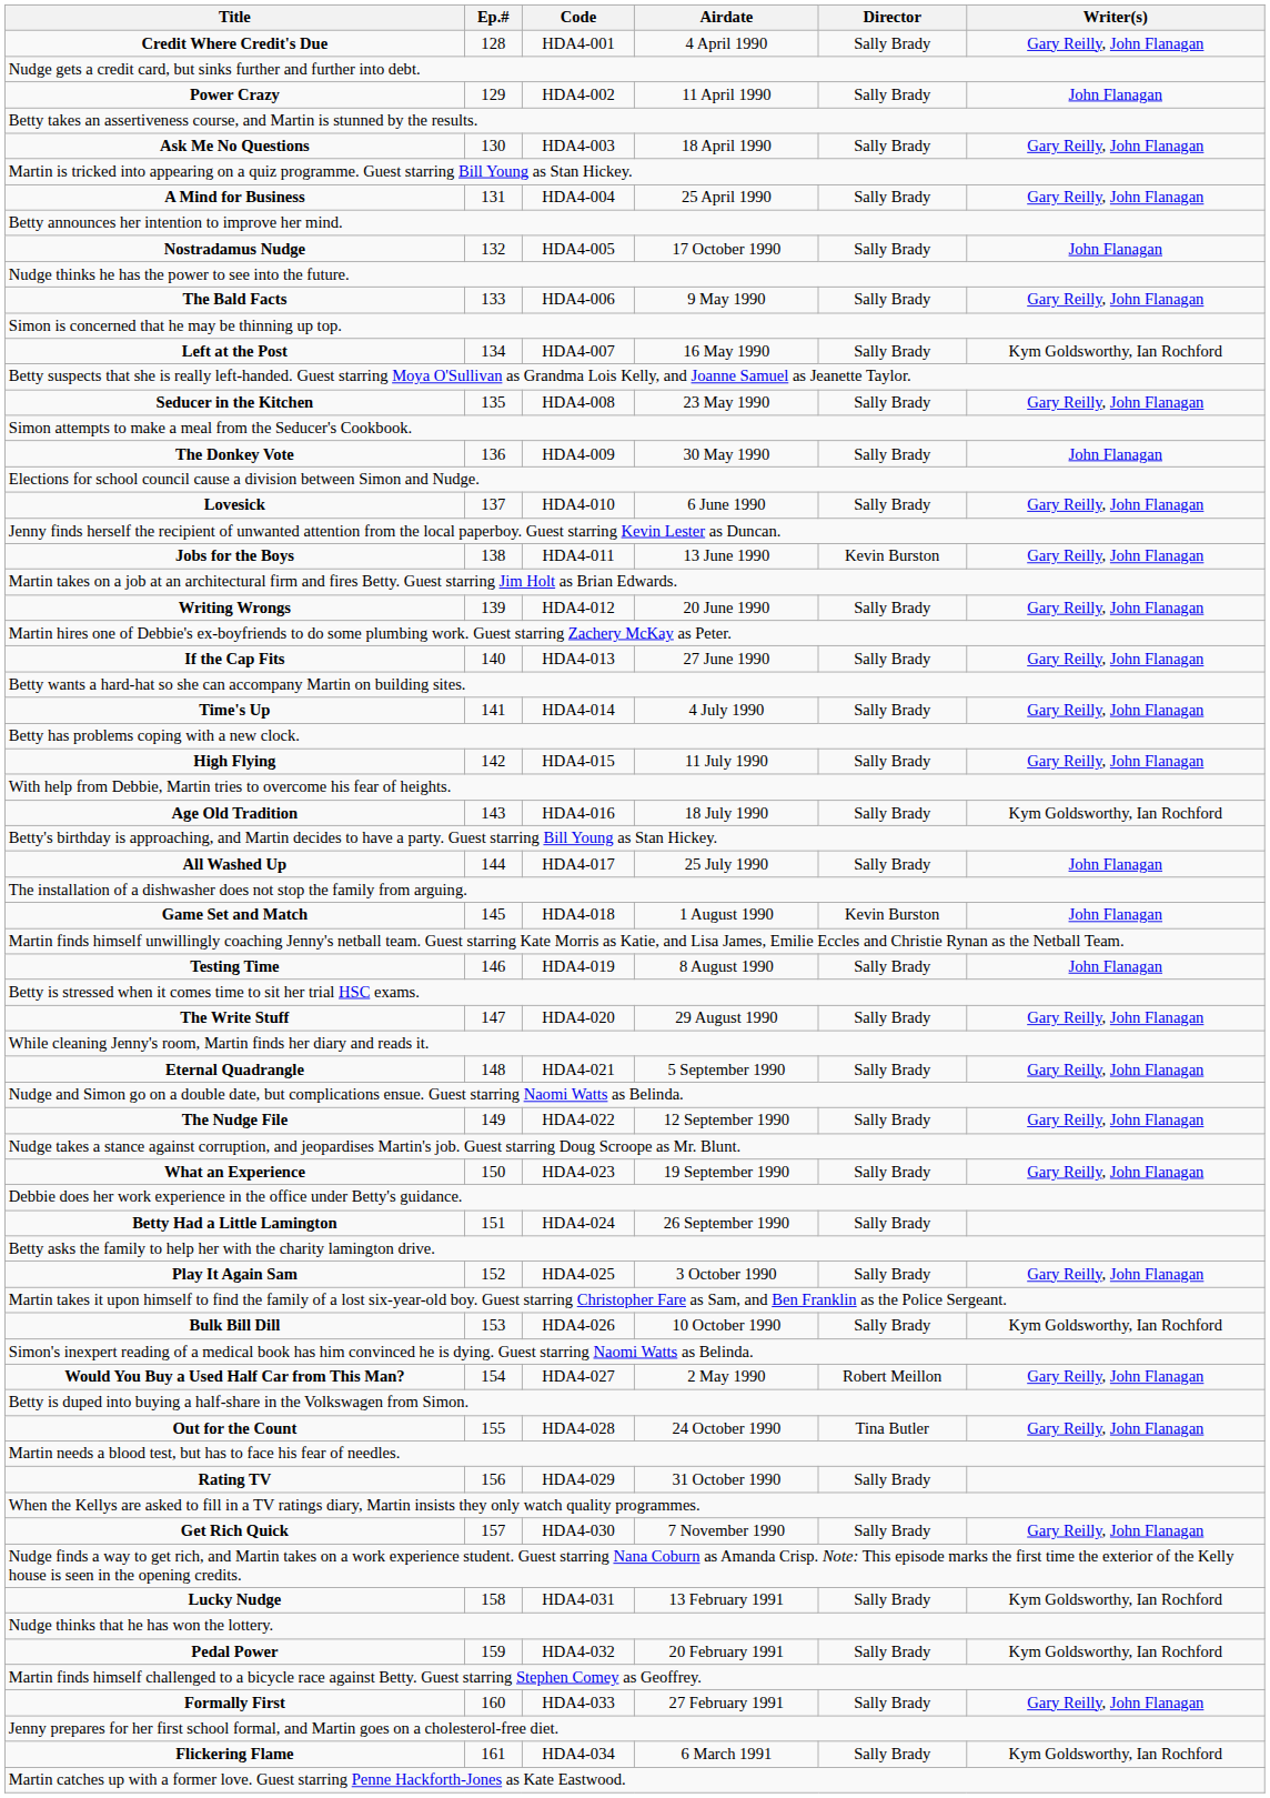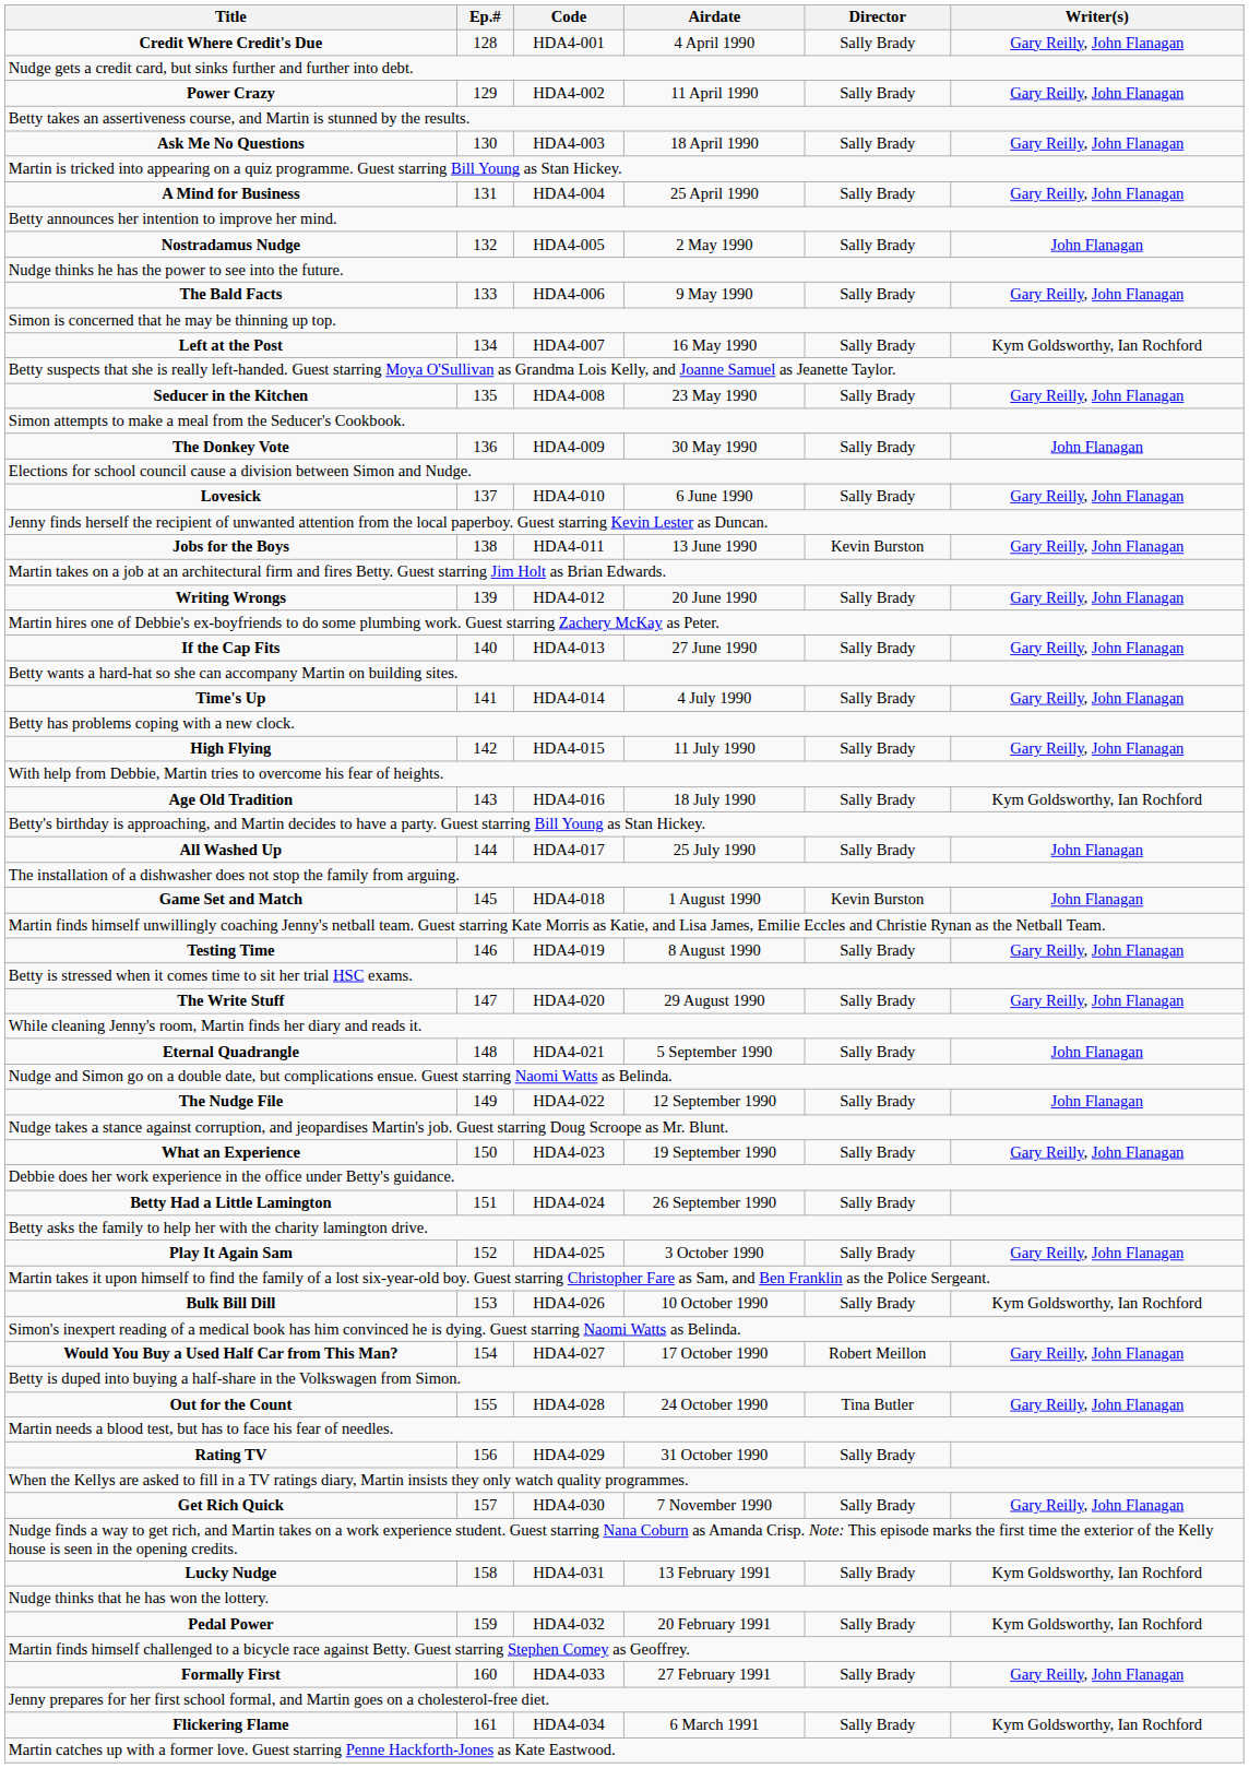 <table class="wikitable">
 <tr>
 <th>Title</th>
 <th>Ep.#</th>
 <th>Code</th>
 <th>Airdate</th>
 <th>Director</th>
 <th>Writer(s)</th>
 </tr>
 <tr align="center" |>
 <td><strong>Credit Where Credit's Due</strong></td>
 <td>128</td>
 <td>HDA4-001</td>
 <td>4 April 1990</td>
 <td>Sally Brady</td>
 <td><a href='#'>Gary Reilly</a>, <a href='#'>John Flanagan</a></td>
 </tr>
 <tr>
 <td colspan="6">Nudge gets a credit card, but sinks further and further into debt.</td>
 </tr>
 <tr align="center">
 <td><strong>Power Crazy</strong></td>
 <td>129</td>
 <td>HDA4-002</td>
 <td>11 April 1990</td>
 <td>Sally Brady</td>
-<td><a href='#'>John Flanagan</a></td>
+<td><a href='#'>Gary Reilly</a>, <a href='#'>John Flanagan</a></td>
 </tr>
 <tr>
 <td colspan="6">Betty takes an assertiveness course, and Martin is stunned by the results.</td>
 </tr>
 <tr align="center" |>
 <td><strong>Ask Me No Questions</strong></td>
 <td>130</td>
 <td>HDA4-003</td>
 <td>18 April 1990</td>
 <td>Sally Brady</td>
 <td><a href='#'>Gary Reilly</a>, <a href='#'>John Flanagan</a></td>
 </tr>
 <tr>
 <td colspan="6">Martin is tricked into appearing on a quiz programme. Guest starring <a href='#'>Bill Young</a> as Stan Hickey.</td>
 </tr>
 <tr align="center">
 <td><strong>A Mind for Business</strong></td>
 <td>131</td>
 <td>HDA4-004</td>
 <td>25 April 1990</td>
 <td>Sally Brady</td>
 <td><a href='#'>Gary Reilly</a>, <a href='#'>John Flanagan</a></td>
 </tr>
 <tr>
 <td colspan="6">Betty announces her intention to improve her mind.</td>
 </tr>
 <tr align="center" |>
 <td><strong>Nostradamus Nudge</strong></td>
 <td>132</td>
 <td>HDA4-005</td>
-<td>17 October 1990</td>
+<td>2 May 1990</td>
 <td>Sally Brady</td>
 <td><a href='#'>John Flanagan</a></td>
 </tr>
 <tr>
 <td colspan="6">Nudge thinks he has the power to see into the future.</td>
 </tr>
 <tr align="center">
 <td><strong>The Bald Facts</strong></td>
 <td>133</td>
 <td>HDA4-006</td>
 <td>9 May 1990</td>
 <td>Sally Brady</td>
 <td><a href='#'>Gary Reilly</a>, <a href='#'>John Flanagan</a></td>
 </tr>
 <tr>
 <td colspan="6">Simon is concerned that he may be thinning up top.</td>
 </tr>
 <tr align="center" |>
 <td><strong>Left at the Post</strong></td>
 <td>134</td>
 <td>HDA4-007</td>
 <td>16 May 1990</td>
 <td>Sally Brady</td>
 <td>Kym Goldsworthy, Ian Rochford</td>
 </tr>
 <tr>
 <td colspan="6">Betty suspects that she is really left-handed. Guest starring <a href='#'>Moya O'Sullivan</a> as	Grandma Lois Kelly, and	<a href='#'>Joanne Samuel</a> as Jeanette Taylor.</td>
 </tr>
 <tr align="center">
 <td><strong>Seducer in the Kitchen</strong></td>
 <td>135</td>
 <td>HDA4-008</td>
 <td>23 May 1990</td>
 <td>Sally Brady</td>
 <td><a href='#'>Gary Reilly</a>, <a href='#'>John Flanagan</a></td>
 </tr>
 <tr>
 <td colspan="6">Simon attempts to make a meal from the Seducer's Cookbook.</td>
 </tr>
 <tr align="center" |>
 <td><strong>The Donkey Vote</strong></td>
 <td>136</td>
 <td>HDA4-009</td>
 <td>30 May 1990</td>
 <td>Sally Brady</td>
 <td><a href='#'>John Flanagan</a></td>
 </tr>
 <tr>
 <td colspan="6">Elections for school council cause a division between Simon and Nudge.</td>
 </tr>
 <tr align="center">
 <td><strong>Lovesick</strong></td>
 <td>137</td>
 <td>HDA4-010</td>
 <td>6 June 1990</td>
 <td>Sally Brady</td>
 <td><a href='#'>Gary Reilly</a>, <a href='#'>John Flanagan</a></td>
 </tr>
 <tr>
 <td colspan="6">Jenny finds herself the recipient of unwanted attention from the local paperboy. Guest starring <a href='#'>Kevin Lester</a> as Duncan.</td>
 </tr>
 <tr align="center" |>
 <td><strong>Jobs for the Boys</strong></td>
 <td>138</td>
 <td>HDA4-011</td>
 <td>13 June 1990</td>
 <td>Kevin Burston</td>
 <td><a href='#'>Gary Reilly</a>, <a href='#'>John Flanagan</a></td>
 </tr>
 <tr>
 <td colspan="6">Martin takes on a job at an architectural firm and fires Betty. Guest starring <a href='#'>Jim Holt</a> as Brian Edwards.</td>
 </tr>
 <tr align="center">
 <td><strong>Writing Wrongs</strong></td>
 <td>139</td>
 <td>HDA4-012</td>
 <td>20 June 1990</td>
 <td>Sally Brady</td>
 <td><a href='#'>Gary Reilly</a>, <a href='#'>John Flanagan</a></td>
 </tr>
 <tr>
 <td colspan="6">Martin hires one of Debbie's ex-boyfriends to do some plumbing work. Guest starring <a href='#'>Zachery McKay</a> as Peter.</td>
 </tr>
 <tr align="center" |>
 <td><strong>If the Cap Fits</strong></td>
 <td>140</td>
 <td>HDA4-013</td>
 <td>27 June 1990</td>
 <td>Sally Brady</td>
 <td><a href='#'>Gary Reilly</a>, <a href='#'>John Flanagan</a></td>
 </tr>
 <tr>
 <td colspan="6">Betty wants a hard-hat so she can accompany Martin on building sites.</td>
 </tr>
 <tr align="center">
 <td><strong>Time's Up</strong></td>
 <td>141</td>
 <td>HDA4-014</td>
 <td>4 July 1990</td>
 <td>Sally Brady</td>
 <td><a href='#'>Gary Reilly</a>, <a href='#'>John Flanagan</a></td>
 </tr>
 <tr>
 <td colspan="6">Betty has problems coping with a new clock.</td>
 </tr>
 <tr align="center" |>
 <td><strong>High Flying</strong></td>
 <td>142</td>
 <td>HDA4-015</td>
 <td>11 July 1990</td>
 <td>Sally Brady</td>
 <td><a href='#'>Gary Reilly</a>, <a href='#'>John Flanagan</a></td>
 </tr>
 <tr>
 <td colspan="6">With help from Debbie, Martin tries to overcome his fear of heights.</td>
 </tr>
 <tr align="center">
 <td><strong>Age Old Tradition</strong></td>
 <td>143</td>
 <td>HDA4-016</td>
 <td>18 July 1990</td>
 <td>Sally Brady</td>
 <td>Kym Goldsworthy, Ian Rochford</td>
 </tr>
 <tr>
 <td colspan="6">Betty's birthday is approaching, and Martin decides to have a party. Guest starring <a href='#'>Bill Young</a> as Stan Hickey.</td>
 </tr>
 <tr align="center" |>
 <td><strong>All Washed Up</strong></td>
 <td>144</td>
 <td>HDA4-017</td>
 <td>25 July 1990</td>
 <td>Sally Brady</td>
 <td><a href='#'>John Flanagan</a></td>
 </tr>
 <tr>
 <td colspan="6">The installation of a dishwasher does not stop the family from arguing.</td>
 </tr>
 <tr align="center">
 <td><strong>Game Set and Match</strong></td>
 <td>145</td>
 <td>HDA4-018</td>
 <td>1 August 1990</td>
 <td>Kevin Burston</td>
 <td><a href='#'>John Flanagan</a></td>
 </tr>
 <tr>
 <td colspan="6">Martin finds himself unwillingly coaching Jenny's netball team. Guest starring Kate Morris as Katie, and Lisa James, Emilie Eccles and Christie Rynan as the Netball Team.</td>
 </tr>
 <tr align="center" |>
 <td><strong>Testing Time</strong></td>
 <td>146</td>
 <td>HDA4-019</td>
 <td>8 August 1990</td>
 <td>Sally Brady</td>
-<td><a href='#'>John Flanagan</a></td>
+<td><a href='#'>Gary Reilly</a>, <a href='#'>John Flanagan</a></td>
 </tr>
 <tr>
 <td colspan="6">Betty is stressed when it comes time to sit her trial <a href='#'>HSC</a> exams.</td>
 </tr>
 <tr align="center">
 <td><strong>The Write Stuff</strong></td>
 <td>147</td>
 <td>HDA4-020</td>
 <td>29 August 1990</td>
 <td>Sally Brady</td>
 <td><a href='#'>Gary Reilly</a>, <a href='#'>John Flanagan</a></td>
 </tr>
 <tr>
 <td colspan="6">While cleaning Jenny's room, Martin finds her diary and reads it.</td>
 </tr>
 <tr align="center" |>
 <td><strong>Eternal Quadrangle</strong></td>
 <td>148</td>
 <td>HDA4-021</td>
 <td>5 September 1990</td>
 <td>Sally Brady</td>
-<td><a href='#'>Gary Reilly</a>, <a href='#'>John Flanagan</a></td>
+<td><a href='#'>John Flanagan</a></td>
 </tr>
 <tr>
 <td colspan="6">Nudge and Simon go on a double date, but complications ensue. Guest starring <a href='#'>Naomi Watts</a> as Belinda.</td>
 </tr>
 <tr align="center">
 <td><strong>The Nudge File</strong></td>
 <td>149</td>
 <td>HDA4-022</td>
 <td>12 September 1990</td>
 <td>Sally Brady</td>
-<td><a href='#'>Gary Reilly</a>, <a href='#'>John Flanagan</a></td>
+<td><a href='#'>John Flanagan</a></td>
 </tr>
 <tr>
 <td colspan="6">Nudge takes a stance against corruption, and jeopardises Martin's job. Guest starring Doug Scroope as Mr. Blunt.</td>
 </tr>
 <tr align="center" |>
 <td><strong>What an Experience</strong></td>
 <td>150</td>
 <td>HDA4-023</td>
 <td>19 September 1990</td>
 <td>Sally Brady</td>
 <td><a href='#'>Gary Reilly</a>, <a href='#'>John Flanagan</a></td>
 </tr>
 <tr>
 <td colspan="6">Debbie does her work experience in the office under Betty's guidance.</td>
 </tr>
 <tr align="center">
 <td><strong>Betty Had a Little Lamington</strong></td>
 <td>151</td>
 <td>HDA4-024</td>
 <td>26 September 1990</td>
 <td>Sally Brady</td>
 <td></td>
 </tr>
 <tr>
 <td colspan="6">Betty asks the family to help her with the charity lamington drive.</td>
 </tr>
 <tr align="center" |>
 <td><strong>Play It Again Sam</strong></td>
 <td>152</td>
 <td>HDA4-025</td>
 <td>3 October 1990</td>
 <td>Sally Brady</td>
 <td><a href='#'>Gary Reilly</a>, <a href='#'>John Flanagan</a></td>
 </tr>
 <tr>
 <td colspan="6">Martin takes it upon himself to find the family of a lost six-year-old boy. Guest starring <a href='#'>Christopher Fare</a> as Sam, and <a href='#'>Ben Franklin</a> as the Police Sergeant.</td>
 </tr>
 <tr align="center">
 <td><strong>Bulk Bill Dill</strong></td>
 <td>153</td>
 <td>HDA4-026</td>
 <td>10 October 1990</td>
 <td>Sally Brady</td>
 <td>Kym Goldsworthy, Ian Rochford</td>
 </tr>
 <tr>
 <td colspan="6">Simon's inexpert reading of a medical book has him convinced he is dying. Guest starring <a href='#'>Naomi Watts</a> as Belinda.</td>
 </tr>
 <tr align="center" |>
 <td><strong>Would You Buy a Used Half Car from This Man?</strong></td>
 <td>154</td>
 <td>HDA4-027</td>
-<td>2 May 1990</td>
+<td>17 October 1990</td>
 <td>Robert Meillon</td>
 <td><a href='#'>Gary Reilly</a>, <a href='#'>John Flanagan</a></td>
 </tr>
 <tr>
 <td colspan="6">Betty is duped into buying a half-share in the Volkswagen from Simon.</td>
 </tr>
 <tr align="center">
 <td><strong>Out for the Count</strong></td>
 <td>155</td>
 <td>HDA4-028</td>
 <td>24 October 1990</td>
 <td>Tina Butler</td>
 <td><a href='#'>Gary Reilly</a>, <a href='#'>John Flanagan</a></td>
 </tr>
 <tr>
 <td colspan="6">Martin needs a blood test, but has to face his fear of needles.</td>
 </tr>
 <tr align="center" |>
 <td><strong>Rating TV</strong></td>
 <td>156</td>
 <td>HDA4-029</td>
 <td>31 October 1990</td>
 <td>Sally Brady</td>
 <td></td>
 </tr>
 <tr>
 <td colspan="6">When the Kellys are asked to fill in a TV ratings diary, Martin insists they only watch quality programmes.</td>
 </tr>
 <tr align="center">
 <td><strong>Get Rich Quick</strong></td>
 <td>157</td>
 <td>HDA4-030</td>
 <td>7 November 1990</td>
 <td>Sally Brady</td>
 <td><a href='#'>Gary Reilly</a>, <a href='#'>John Flanagan</a></td>
 </tr>
 <tr>
 <td colspan="6">Nudge finds a way to get rich, and Martin takes on a work experience student. Guest starring <a href='#'>Nana Coburn</a> as Amanda Crisp. <em>Note:</em> This episode marks the first time the exterior of the Kelly house is seen in the opening credits.</td>
 </tr>
 <tr align="center" |>
 <td><strong>Lucky Nudge</strong></td>
 <td>158</td>
 <td>HDA4-031</td>
 <td>13 February 1991</td>
 <td>Sally Brady</td>
 <td>Kym Goldsworthy, Ian Rochford</td>
 </tr>
 <tr>
 <td colspan="6">Nudge thinks that he has won the lottery.</td>
 </tr>
 <tr align="center">
 <td><strong>Pedal Power</strong></td>
 <td>159</td>
 <td>HDA4-032</td>
 <td>20 February 1991</td>
 <td>Sally Brady</td>
 <td>Kym Goldsworthy, Ian Rochford</td>
 </tr>
 <tr>
 <td colspan="6">Martin finds himself challenged to a bicycle race against Betty. Guest starring <a href='#'>Stephen Comey</a> as Geoffrey.</td>
 </tr>
 <tr align="center" |>
 <td><strong>Formally First</strong></td>
 <td>160</td>
 <td>HDA4-033</td>
 <td>27 February 1991</td>
 <td>Sally Brady</td>
 <td><a href='#'>Gary Reilly</a>, <a href='#'>John Flanagan</a></td>
 </tr>
 <tr>
 <td colspan="6">Jenny prepares for her first school formal, and Martin goes on a cholesterol-free diet.</td>
 </tr>
 <tr align="center">
 <td><strong>Flickering Flame</strong></td>
 <td>161</td>
 <td>HDA4-034</td>
 <td>6 March 1991</td>
 <td>Sally Brady</td>
 <td>Kym Goldsworthy, Ian Rochford</td>
 </tr>
 <tr>
 <td colspan="6">Martin catches up with a former love. Guest starring <a href='#'>Penne Hackforth-Jones</a> as Kate Eastwood.</td>
 </tr>
 </table>
